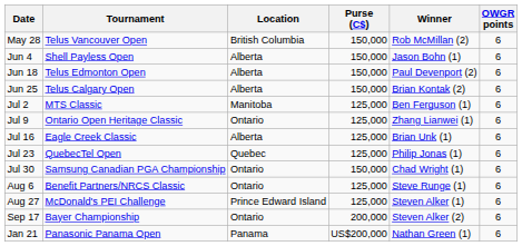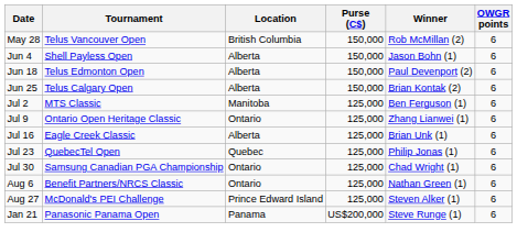 <table class="wikitable" style="font-size:95%">
 <tr>
 <th>Date</th>
 <th>Tournament</th>
 <th>Location</th>
 <th>Purse<br>(<a href='#'>C$</a>)</th>
 <th>Winner</th>
 <th><a href='#'>OWGR</a><br>points</th>
 </tr>
 <tr>
 <td>May 28</td>
 <td><a href='#'>Telus Vancouver Open</a></td>
 <td>British Columbia</td>
 <td align=right>150,000</td>
 <td> <a href='#'>Rob McMillan</a> (2)</td>
 <td align=center>6</td>
 </tr>
 <tr>
 <td>Jun 4</td>
 <td><a href='#'>Shell Payless Open</a></td>
 <td>Alberta</td>
 <td align=right>150,000</td>
 <td> <a href='#'>Jason Bohn</a> (1)</td>
 <td align=center>6</td>
 </tr>
 <tr>
 <td>Jun 18</td>
 <td><a href='#'>Telus Edmonton Open</a></td>
 <td>Alberta</td>
 <td align=right>150,000</td>
 <td> <a href='#'>Paul Devenport</a> (2)</td>
 <td align=center>6</td>
 </tr>
 <tr>
 <td>Jun 25</td>
 <td><a href='#'>Telus Calgary Open</a></td>
 <td>Alberta</td>
 <td align=right>150,000</td>
 <td> <a href='#'>Brian Kontak</a> (2)</td>
 <td align=center>6</td>
 </tr>
 <tr>
 <td>Jul 2</td>
 <td><a href='#'>MTS Classic</a></td>
 <td>Manitoba</td>
 <td align=right>125,000</td>
 <td> <a href='#'>Ben Ferguson</a> (1)</td>
 <td align=center>6</td>
 </tr>
 <tr>
 <td>Jul 9</td>
 <td><a href='#'>Ontario Open Heritage Classic</a></td>
 <td>Ontario</td>
 <td align=right>125,000</td>
 <td> <a href='#'>Zhang Lianwei</a> (1)</td>
 <td align=center>6</td>
 </tr>
 <tr>
 <td>Jul 16</td>
 <td><a href='#'>Eagle Creek Classic</a></td>
 <td>Alberta</td>
 <td align=right>125,000</td>
 <td> <a href='#'>Brian Unk</a> (1)</td>
 <td align=center>6</td>
 </tr>
 <tr>
 <td>Jul 23</td>
 <td><a href='#'>QuebecTel Open</a></td>
 <td>Quebec</td>
 <td align=right>125,000</td>
 <td> <a href='#'>Philip Jonas</a> (1)</td>
 <td align=center>6</td>
 </tr>
 <tr>
 <td>Jul 30</td>
 <td><a href='#'>Samsung Canadian PGA Championship</a></td>
 <td>Ontario</td>
-<td align=right>150,000</td>
+<td align=right>125,000</td>
 <td> <a href='#'>Chad Wright</a> (1)</td>
 <td align=center>6</td>
 </tr>
 <tr>
 <td>Aug 6</td>
 <td><a href='#'>Benefit Partners/NRCS Classic</a></td>
 <td>Ontario</td>
 <td align=right>125,000</td>
-<td> <a href='#'>Steve Runge</a> (1)</td>
+<td> <a href='#'>Nathan Green</a> (1)</td>
 <td align=center>6</td>
 </tr>
 <tr>
 <td>Aug 27</td>
 <td><a href='#'>McDonald's PEI Challenge</a></td>
 <td>Prince Edward Island</td>
 <td align=right>125,000</td>
 <td> <a href='#'>Steven Alker</a> (1)</td>
 <td align=center>6</td>
 </tr>
 <tr>
-<td>Sep 17</td>
-<td><a href='#'>Bayer Championship</a></td>
-<td>Ontario</td>
-<td align=right>200,000</td>
-<td> <a href='#'>Steven Alker</a> (2)</td>
-<td align=center>6</td>
-</tr>
-<tr>
 <td>Jan 21</td>
 <td><a href='#'>Panasonic Panama Open</a></td>
 <td>Panama</td>
 <td align=right>US$200,000</td>
-<td> <a href='#'>Nathan Green</a> (1)</td>
+<td> <a href='#'>Steve Runge</a> (1)</td>
 <td align=center>6</td>
 </tr>
 </table>
